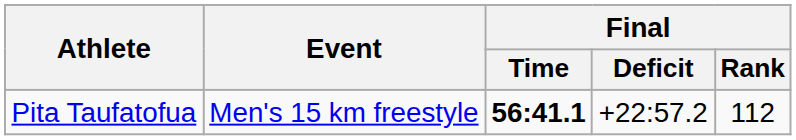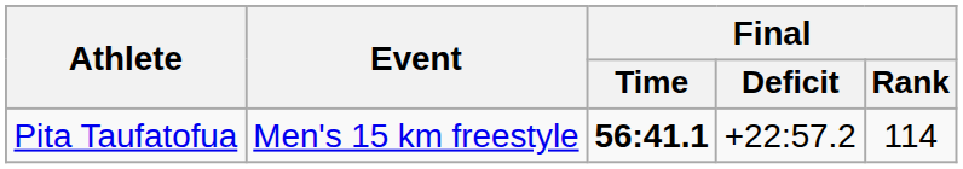 <table class="wikitable" style="font-size:90%">
 <tr>
 <th rowspan="2">Athlete</th>
 <th rowspan="2">Event</th>
 <th colspan="3">Final</th>
 </tr>
 <tr style="font-size:95%">
 <th>Time</th>
 <th>Deficit</th>
 <th>Rank</th>
 </tr>
 <tr align=center>
 <td align=left><a href='#'>Pita Taufatofua</a></td>
 <td align=left><a href='#'>Men's 15 km freestyle</a></td>
 <td><strong>56:41.1</strong></td>
 <td>+22:57.2</td>
-<td>112</td>
+<td>114</td>
 </tr>
 </table>
